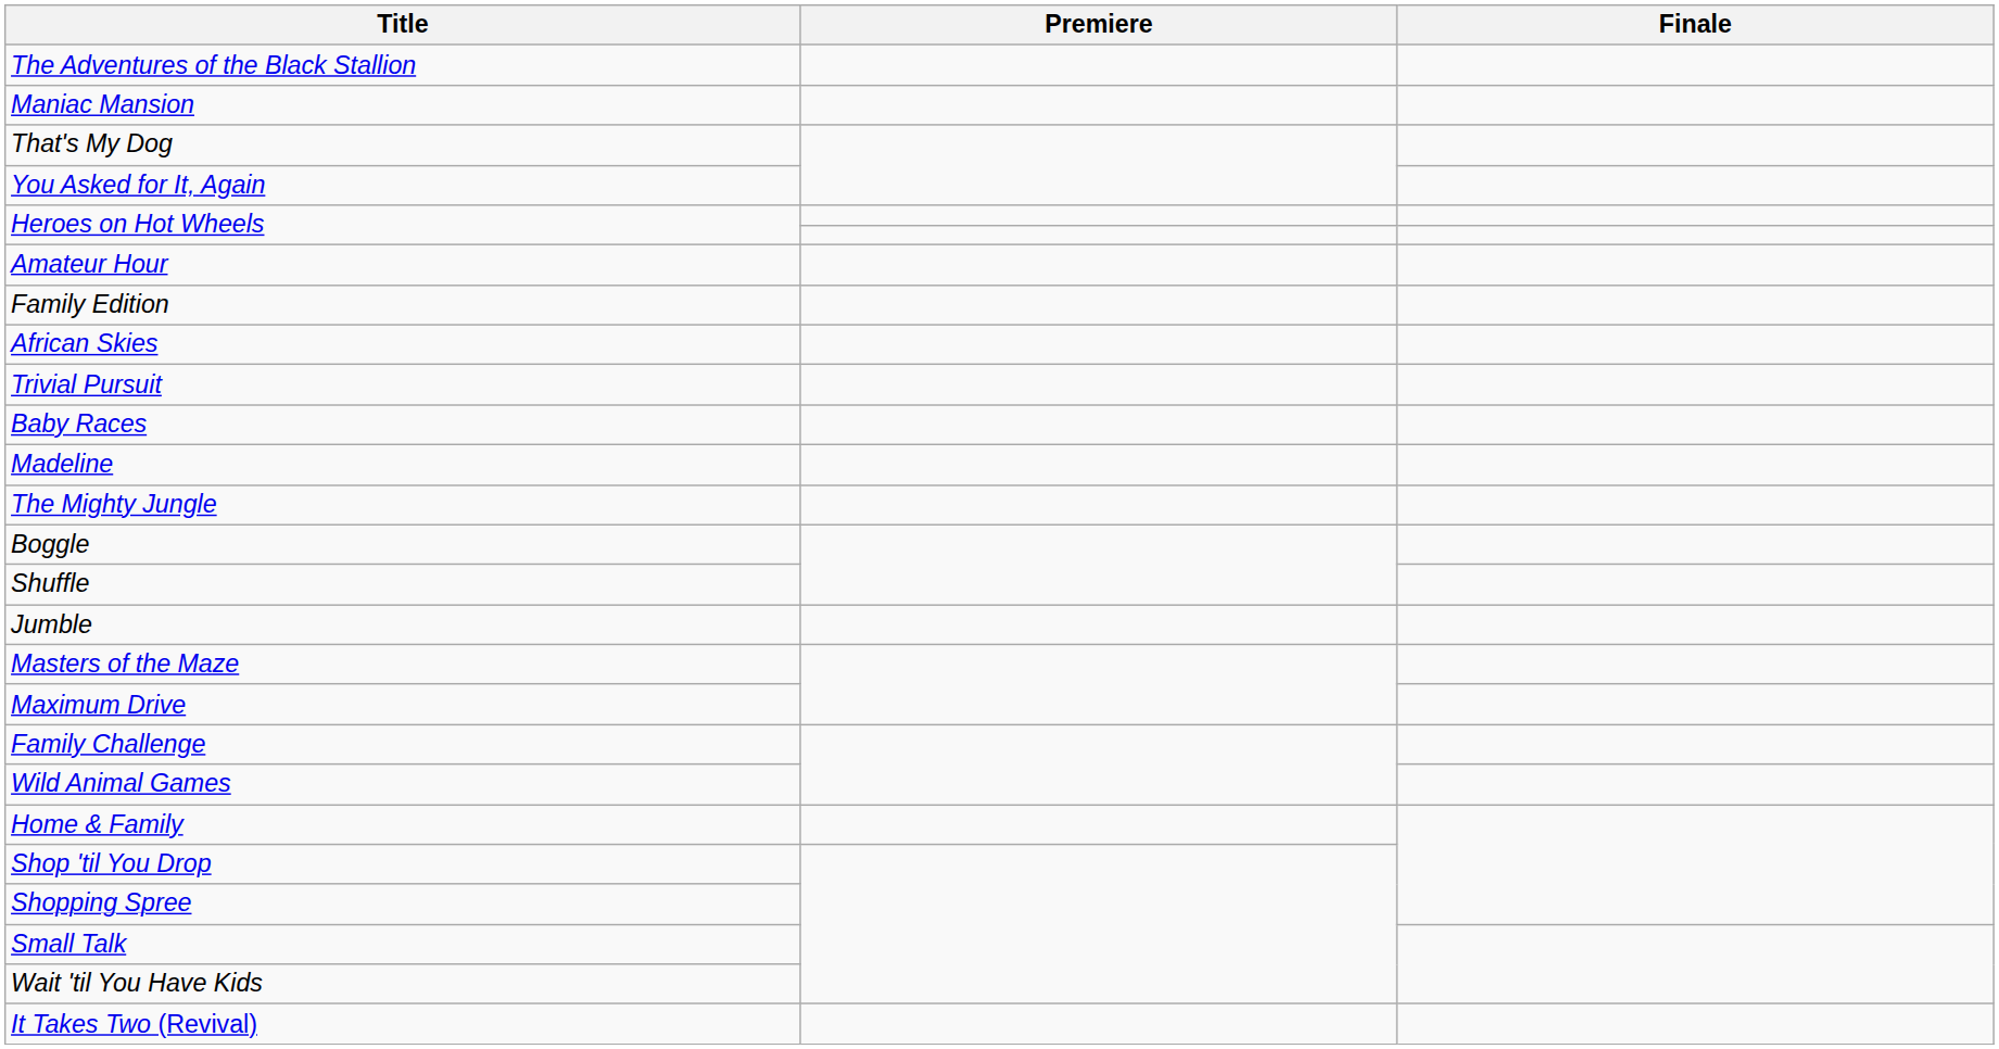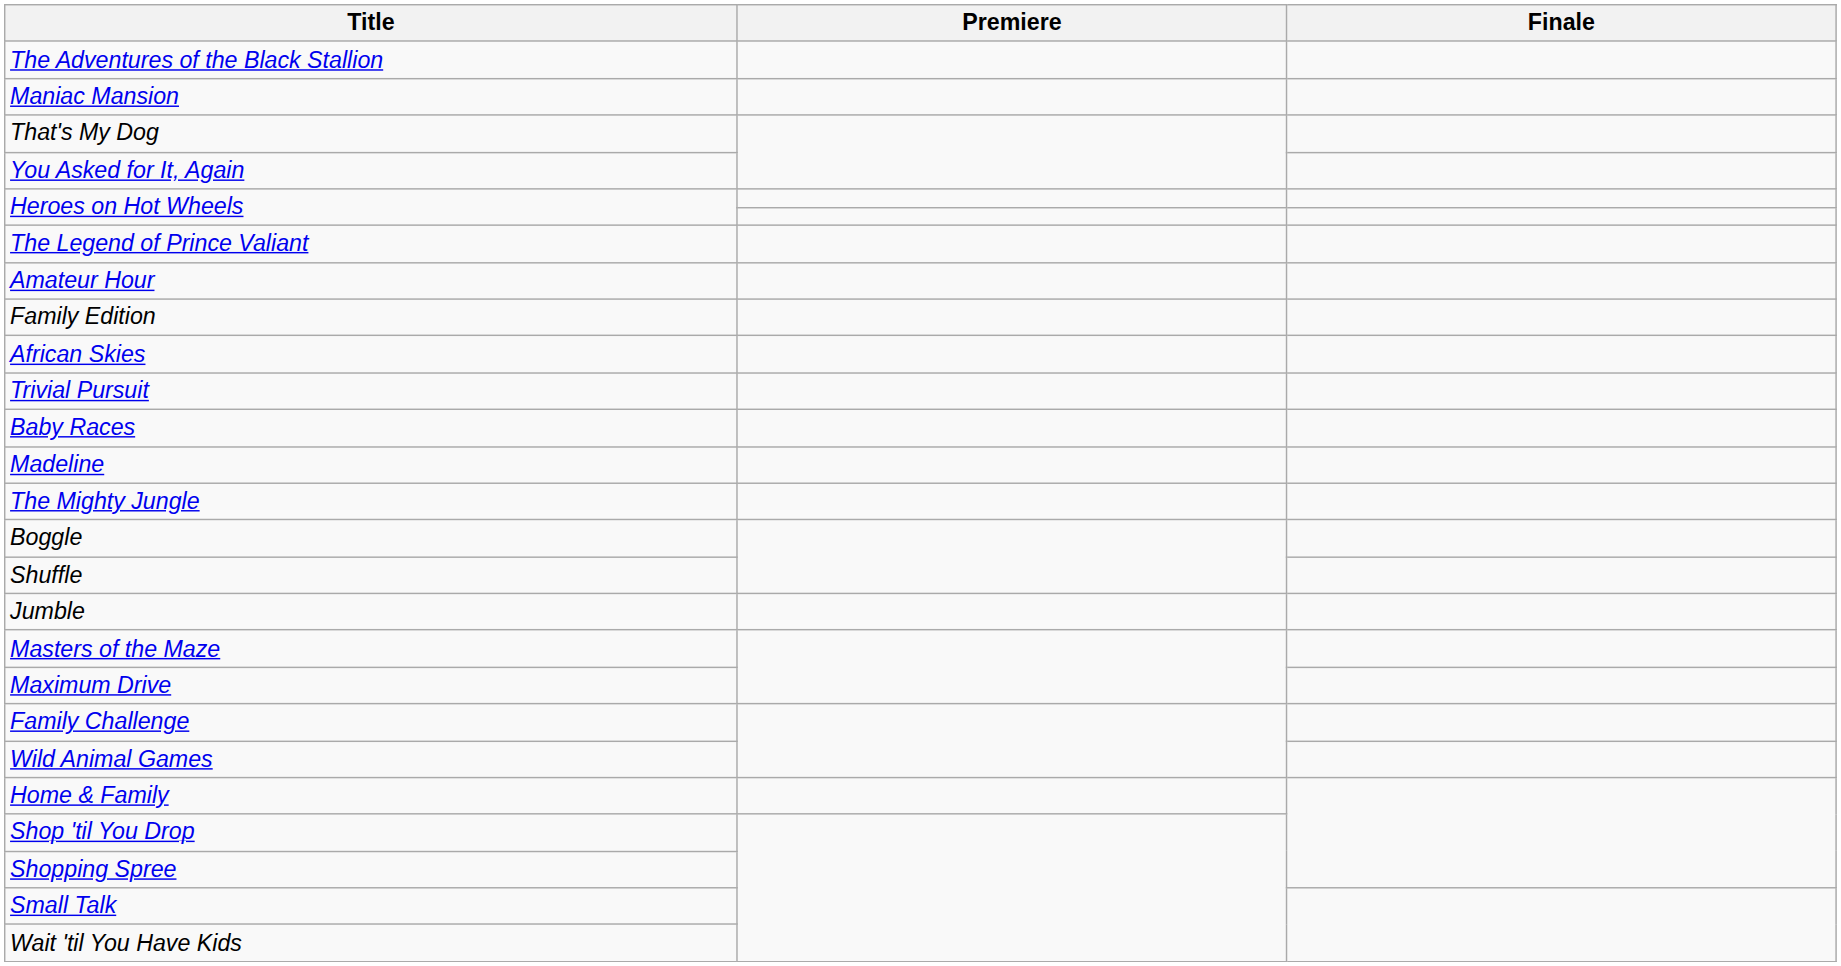 <table class="wikitable sortable" style="width:100%;text-align:center;">
 <tr>
 <th scope="col" style="width:40%;">Title</th>
 <th scope="col" style="width:30%;">Premiere</th>
 <th scope="col" style="width:30%;">Finale</th>
 </tr>
 <tr>
 <td scope="row" style="text-align:left;"><em><a href='#'>The Adventures of the Black Stallion</a></em></td>
 <td></td>
 <td></td>
 </tr>
 <tr>
 <td scope="row" style="text-align:left;"><em><a href='#'>Maniac Mansion</a></em></td>
 <td></td>
 <td></td>
 </tr>
 <tr>
 <td scope="row" style="text-align:left;"><em>That's My Dog</em></td>
 <td rowspan="2"></td>
 <td></td>
 </tr>
 <tr>
 <td scope="row" style="text-align:left;"><em><a href='#'>You Asked for It, Again</a></em></td>
 <td></td>
 </tr>
 <tr>
 <td scope="row" style="text-align:left;" rowspan="2"><em><a href='#'>Heroes on Hot Wheels</a></em></td>
 <td></td>
 <td></td>
 </tr>
 <tr>
 <td scope="row" style="text-align:center;"></td>
+<td></td>
+</tr>
+<tr>
+<td scope="row" style="text-align:left;"><em><a href='#'>The Legend of Prince Valiant</a></em></td>
+<td></td>
 <td></td>
 </tr>
 <tr>
 <td scope="row" style="text-align:left;"><em><a href='#'>Amateur Hour</a></em></td>
 <td></td>
 <td></td>
 </tr>
 <tr>
 <td scope="row" style="text-align:left;"><em>Family Edition</em></td>
 <td></td>
 <td></td>
 </tr>
 <tr>
 <td scope="row" style="text-align:left;"><em><a href='#'>African Skies</a></em></td>
 <td></td>
 <td></td>
 </tr>
 <tr>
 <td scope="row" style="text-align:left;"><em><a href='#'>Trivial Pursuit</a></em></td>
 <td></td>
 <td></td>
 </tr>
 <tr>
 <td scope="row" style="text-align:left;"><em><a href='#'>Baby Races</a></em></td>
 <td></td>
 <td></td>
 </tr>
 <tr>
 <td scope="row" style="text-align:left;"><em><a href='#'>Madeline</a></em></td>
 <td></td>
 <td></td>
 </tr>
 <tr>
 <td scope="row" style="text-align:left;"><em><a href='#'>The Mighty Jungle</a></em></td>
 <td></td>
 <td></td>
 </tr>
 <tr>
 <td scope="row" style="text-align:left;"><em>Boggle</em></td>
 <td rowspan="2"></td>
 <td></td>
 </tr>
 <tr>
 <td scope="row" style="text-align:left;"><em>Shuffle</em></td>
 <td></td>
 </tr>
 <tr>
 <td scope="row" style="text-align:left;"><em>Jumble</em></td>
 <td></td>
 <td></td>
 </tr>
 <tr>
 <td scope="row" style="text-align:left;"><em><a href='#'>Masters of the Maze</a></em></td>
 <td rowspan="2"></td>
 <td></td>
 </tr>
 <tr>
 <td scope="row" style="text-align:left;"><em><a href='#'>Maximum Drive</a></em></td>
 <td></td>
 </tr>
 <tr>
 <td scope="row" style="text-align:left;"><em><a href='#'>Family Challenge</a></em></td>
 <td rowspan="2"></td>
 <td></td>
 </tr>
 <tr>
 <td scope="row" style="text-align:left;"><em><a href='#'>Wild Animal Games</a></em></td>
 <td></td>
 </tr>
 <tr>
 <td scope="row" style="text-align:left;"><em><a href='#'>Home & Family</a></em></td>
 <td></td>
 <td rowspan="3"></td>
 </tr>
 <tr>
 <td scope="row" style="text-align:left;"><em><a href='#'>Shop 'til You Drop</a></em></td>
 <td rowspan="4"></td>
 </tr>
 <tr>
 <td scope="row" style="text-align:left;"><em><a href='#'>Shopping Spree</a></em></td>
 </tr>
 <tr>
 <td scope="row" style="text-align:left;"><em><a href='#'>Small Talk</a></em></td>
 <td rowspan="2"></td>
 </tr>
 <tr>
 <td scope="row" style="text-align:left;"><em>Wait 'til You Have Kids</em></td>
 </tr>
-<tr>
-<td scope="row" style="text-align:left;"><a href='#'><em>It Takes Two</em> (Revival)</a></td>
-<td></td>
-<td></td>
-</tr>
 </table>
